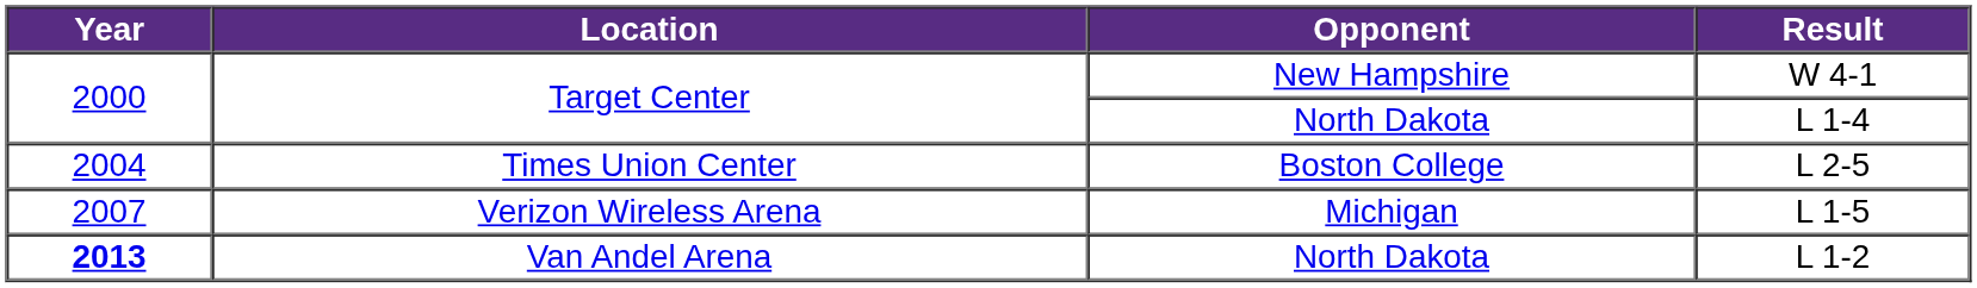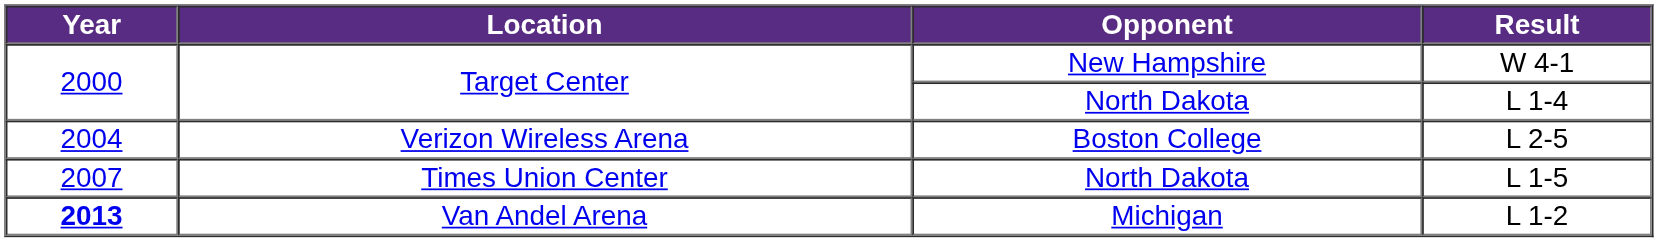 <table cellpadding="1" border="1" cellspacing="0" style="text-align:center; width:75%;">
 <tr style="background:#582C83; color:white;">
 <th>Year</th>
 <th>Location</th>
 <th>Opponent</th>
 <th>Result</th>
 </tr>
 <tr>
 <td rowspan=2><a href='#'>2000</a></td>
 <td rowspan="2"><a href='#'>Target Center</a></td>
 <td><a href='#'>New Hampshire</a></td>
 <td>W 4-1</td>
 </tr>
 <tr>
 <td><a href='#'>North Dakota</a></td>
 <td>L 1-4</td>
 </tr>
 <tr>
 <td><a href='#'>2004</a></td>
-<td><a href='#'>Times Union Center</a></td>
+<td><a href='#'>Verizon Wireless Arena</a></td>
 <td><a href='#'>Boston College</a></td>
 <td>L 2-5</td>
 </tr>
 <tr>
 <td><a href='#'>2007</a></td>
-<td><a href='#'>Verizon Wireless Arena</a></td>
-<td><a href='#'>Michigan</a></td>
+<td><a href='#'>Times Union Center</a></td>
+<td><a href='#'>North Dakota</a></td>
 <td>L 1-5</td>
 </tr>
 <tr>
 <td><strong><a href='#'>2013</a></strong></td>
 <td><a href='#'>Van Andel Arena</a></td>
-<td><a href='#'>North Dakota</a></td>
+<td><a href='#'>Michigan</a></td>
 <td>L 1-2</td>
 </tr>
 </table>
